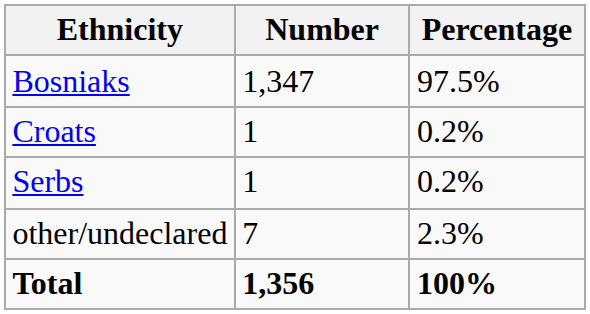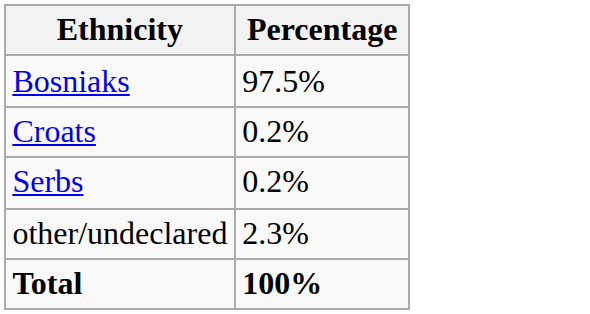 <table class="wikitable">
 <tr>
 <th width="100px">Ethnicity</th>
-<th width="80px">Number</th>
 <th width="80px">Percentage</th>
 </tr>
 <tr>
 <td><a href='#'>Bosniaks</a></td>
-<td>1,347</td>
 <td>97.5%</td>
 </tr>
 <tr>
 <td><a href='#'>Croats</a></td>
-<td>1</td>
 <td>0.2%</td>
 </tr>
 <tr>
 <td><a href='#'>Serbs</a></td>
-<td>1</td>
 <td>0.2%</td>
 </tr>
 <tr>
 <td>other/undeclared</td>
-<td>7</td>
 <td>2.3%</td>
 </tr>
 <tr>
 <td><strong>Total</strong></td>
-<td><strong>1,356</strong></td>
 <td><strong>100%</strong></td>
 </tr>
 </table>
